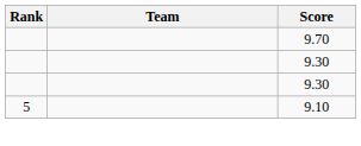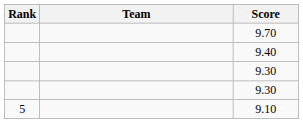 <table class=wikitable style="text-align:center">
 <tr>
 <th width=40>Rank</th>
 <th width=250>Team</th>
 <th width=80>Score</th>
 </tr>
 <tr>
 <td></td>
 <td align=left></td>
 <td>9.70</td>
+</tr>
+<tr>
+<td></td>
+<td align=left></td>
+<td>9.40</td>
 </tr>
 <tr>
 <td></td>
 <td align=left></td>
 <td>9.30</td>
 </tr>
 <tr>
 <td></td>
 <td align=left></td>
 <td>9.30</td>
 </tr>
 <tr>
 <td>5</td>
 <td align=left></td>
 <td>9.10</td>
 </tr>
 </table>
